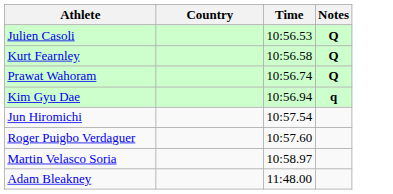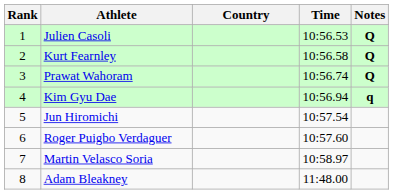 <table class="wikitable sortable" style="text-align:center">
 <tr>
+<th>Rank</th>
 <th style="width:180px">Athlete</th>
 <th style="width:125px">Country</th>
 <th>Time</th>
 <th>Notes</th>
 </tr>
 <tr style="background:#cfc;">
+<td>1</td>
 <td style="text-align:left;"><a href='#'>Julien Casoli</a></td>
 <td style="text-align:left;"></td>
 <td>10:56.53</td>
 <td><strong>Q</strong></td>
 </tr>
 <tr style="background:#cfc;">
+<td>2</td>
 <td style="text-align:left;"><a href='#'>Kurt Fearnley</a></td>
 <td style="text-align:left;"></td>
 <td>10:56.58</td>
 <td><strong>Q</strong></td>
 </tr>
 <tr style="background:#cfc;">
+<td>3</td>
 <td style="text-align:left;"><a href='#'>Prawat Wahoram</a></td>
 <td style="text-align:left;"></td>
 <td>10:56.74</td>
 <td><strong>Q</strong></td>
 </tr>
 <tr style="background:#cfc;">
+<td>4</td>
 <td style="text-align:left;"><a href='#'>Kim Gyu Dae</a></td>
 <td style="text-align:left;"></td>
 <td>10:56.94</td>
 <td><strong>q</strong></td>
 </tr>
 <tr>
+<td>5</td>
 <td style="text-align:left;"><a href='#'>Jun Hiromichi</a></td>
 <td style="text-align:left;"></td>
 <td>10:57.54</td>
 <td></td>
 </tr>
 <tr>
+<td>6</td>
 <td style="text-align:left;"><a href='#'>Roger Puigbo Verdaguer</a></td>
 <td style="text-align:left;"></td>
 <td>10:57.60</td>
 <td></td>
 </tr>
 <tr>
+<td>7</td>
 <td style="text-align:left;"><a href='#'>Martin Velasco Soria</a></td>
 <td style="text-align:left;"></td>
 <td>10:58.97</td>
 <td></td>
 </tr>
 <tr>
+<td>8</td>
 <td style="text-align:left;"><a href='#'>Adam Bleakney</a></td>
 <td style="text-align:left;"></td>
 <td>11:48.00</td>
 <td></td>
 </tr>
 </table>
